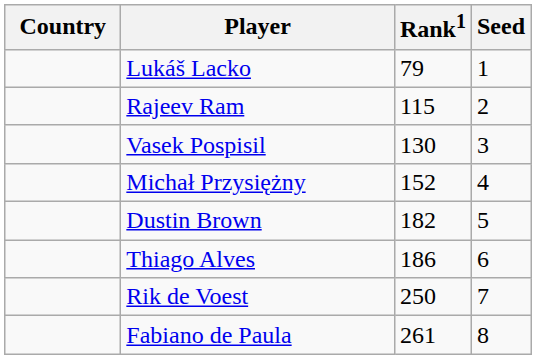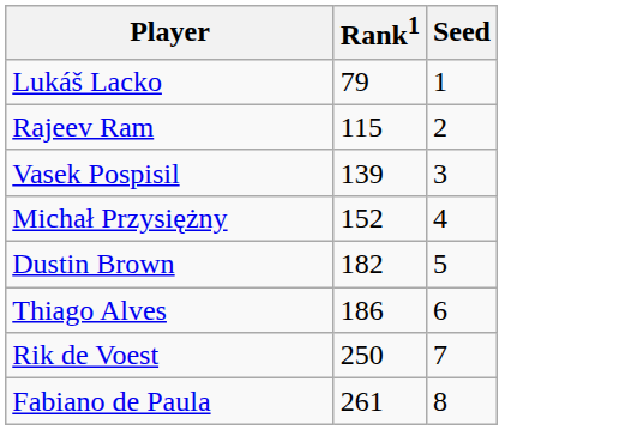 <table class="sortable wikitable">
 <tr>
-<th width="70">Country</th>
 <th width="175">Player</th>
 <th>Rank<sup>1</sup></th>
 <th>Seed</th>
 </tr>
 <tr>
-<td></td>
 <td><a href='#'>Lukáš Lacko</a></td>
 <td>79</td>
 <td>1</td>
 </tr>
 <tr>
-<td></td>
 <td><a href='#'>Rajeev Ram</a></td>
 <td>115</td>
 <td>2</td>
 </tr>
 <tr>
-<td></td>
 <td><a href='#'>Vasek Pospisil</a></td>
-<td>130</td>
+<td>139</td>
 <td>3</td>
 </tr>
 <tr>
-<td></td>
 <td><a href='#'>Michał Przysiężny</a></td>
 <td>152</td>
 <td>4</td>
 </tr>
 <tr>
-<td></td>
 <td><a href='#'>Dustin Brown</a></td>
 <td>182</td>
 <td>5</td>
 </tr>
 <tr>
-<td></td>
 <td><a href='#'>Thiago Alves</a></td>
 <td>186</td>
 <td>6</td>
 </tr>
 <tr>
-<td></td>
 <td><a href='#'>Rik de Voest</a></td>
 <td>250</td>
 <td>7</td>
 </tr>
 <tr>
-<td></td>
 <td><a href='#'>Fabiano de Paula</a></td>
 <td>261</td>
 <td>8</td>
 </tr>
 </table>
